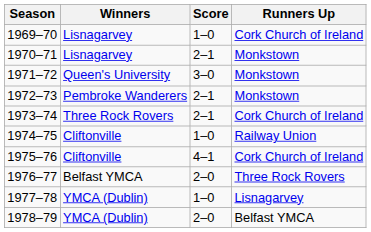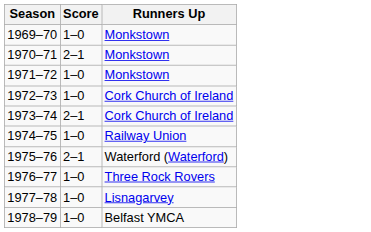 <table class="wikitable collapsible">
 <tr>
 <th>Season</th>
-<th>Winners</th>
 <th>Score</th>
 <th>Runners Up</th>
 </tr>
 <tr>
 <td>1969–70</td>
-<td><a href='#'>Lisnagarvey</a></td>
 <td>1–0 </td>
-<td><a href='#'>Cork Church of Ireland</a></td>
+<td><a href='#'>Monkstown</a></td>
 </tr>
 <tr>
 <td>1970–71</td>
-<td><a href='#'>Lisnagarvey</a></td>
 <td>2–1 </td>
 <td><a href='#'>Monkstown</a></td>
 </tr>
 <tr>
 <td>1971–72</td>
-<td><a href='#'>Queen's University</a></td>
-<td>3–0</td>
+<td>1–0</td>
 <td><a href='#'>Monkstown</a></td>
 </tr>
 <tr>
 <td>1972–73</td>
-<td><a href='#'>Pembroke Wanderers</a></td>
-<td>2–1</td>
-<td><a href='#'>Monkstown</a></td>
+<td>1–0</td>
+<td><a href='#'>Cork Church of Ireland</a></td>
 </tr>
 <tr>
 <td>1973–74</td>
-<td><a href='#'>Three Rock Rovers</a></td>
 <td>2–1</td>
 <td><a href='#'>Cork Church of Ireland</a></td>
 </tr>
 <tr>
 <td>1974–75</td>
-<td><a href='#'>Cliftonville</a></td>
 <td>1–0</td>
 <td><a href='#'>Railway Union</a></td>
 </tr>
 <tr>
 <td>1975–76</td>
-<td><a href='#'>Cliftonville</a></td>
-<td>4–1</td>
-<td><a href='#'>Cork Church of Ireland</a></td>
+<td>2–1 </td>
+<td>Waterford (<a href='#'>Waterford</a>)</td>
 </tr>
 <tr>
 <td>1976–77</td>
-<td>Belfast YMCA</td>
-<td>2–0</td>
+<td>1–0</td>
 <td><a href='#'>Three Rock Rovers</a></td>
 </tr>
 <tr>
 <td>1977–78</td>
-<td><a href='#'>YMCA (Dublin)</a></td>
 <td>1–0</td>
 <td><a href='#'>Lisnagarvey</a></td>
 </tr>
 <tr>
 <td>1978–79</td>
-<td><a href='#'>YMCA (Dublin)</a></td>
-<td>2–0</td>
+<td>1–0</td>
 <td>Belfast YMCA</td>
 </tr>
 </table>
